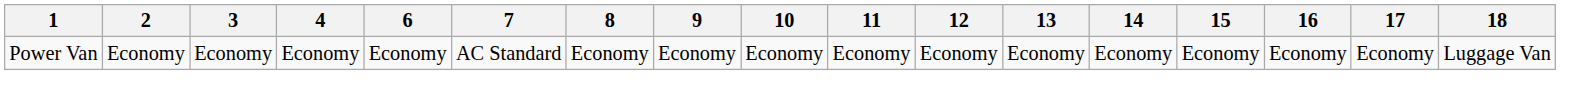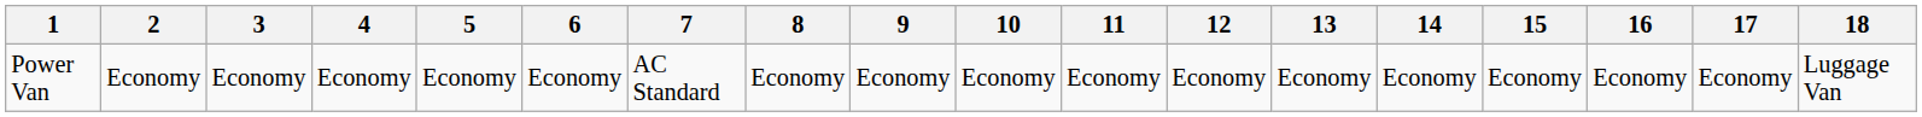 <table class="wikitable">
 <tr>
 <th>1</th>
 <th>2</th>
 <th>3</th>
 <th>4</th>
+<th>5</th>
 <th>6</th>
 <th>7</th>
 <th>8</th>
 <th>9</th>
 <th>10</th>
 <th>11</th>
 <th>12</th>
 <th>13</th>
 <th>14</th>
 <th>15</th>
 <th>16</th>
 <th>17</th>
 <th>18</th>
 </tr>
 <tr>
 <td>Power Van</td>
 <td>Economy</td>
 <td>Economy</td>
 <td>Economy</td>
 <td>Economy</td>
+<td>Economy</td>
 <td>AC Standard</td>
 <td>Economy</td>
 <td>Economy</td>
 <td>Economy</td>
 <td>Economy</td>
 <td>Economy</td>
 <td>Economy</td>
 <td>Economy</td>
 <td>Economy</td>
 <td>Economy</td>
 <td>Economy</td>
 <td>Luggage Van</td>
 </tr>
 </table>
